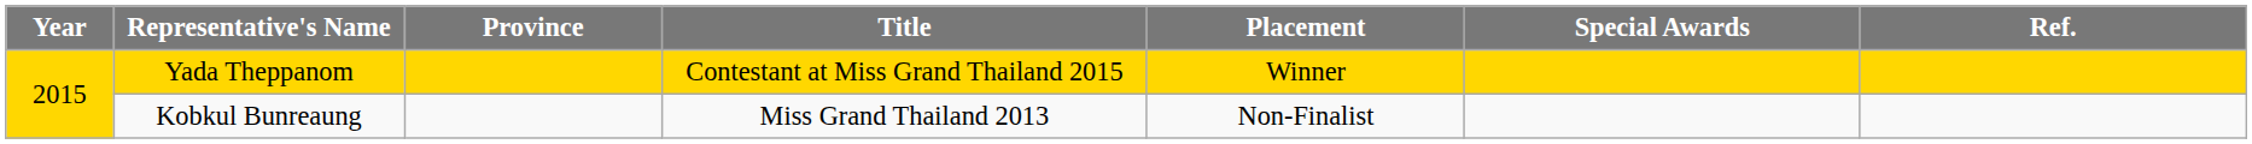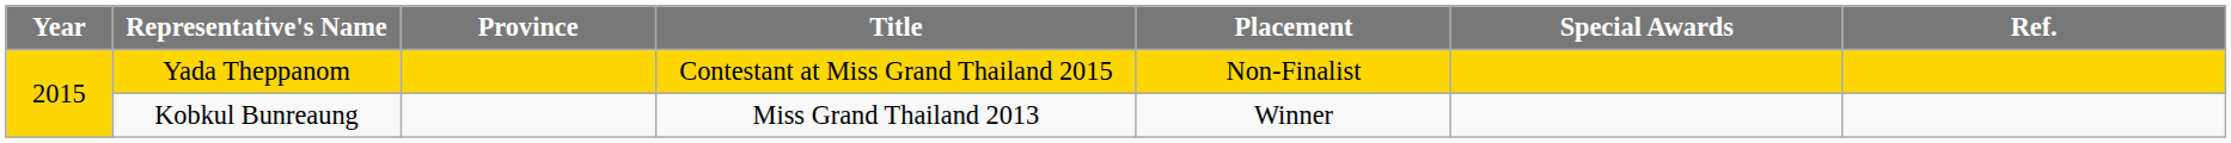 <table class="wikitable" style="font-size: 95%; text-align:center; width: 100%">
 <tr>
 <th width="60" style="background-color:#787878;color:#FFFFFF;">Year</th>
 <th width="170" style="background-color:#787878;color:#FFFFFF;">Representative's Name</th>
 <th width="160" style="background-color:#787878;color:#FFFFFF;">Province</th>
 <th width="320" style="background-color:#787878;color:#FFFFFF;">Title</th>
 <th width="200" style="background-color:#787878;color:#FFFFFF;">Placement</th>
 <th width="260" style="background-color:#787878;color:#FFFFFF;">Special Awards</th>
 <th width="260" style="background-color:#787878;color:#FFFFFF;">Ref.</th>
 </tr>
 <tr style="background-color:gold; ">
 <td rowspan="2">2015</td>
 <td>Yada Theppanom</td>
 <td></td>
 <td>Contestant at Miss Grand Thailand 2015</td>
-<td>Winner</td>
+<td>Non-Finalist</td>
 <td></td>
 <td></td>
 </tr>
 <tr>
 <td>Kobkul Bunreaung</td>
 <td></td>
 <td>Miss Grand Thailand 2013</td>
-<td>Non-Finalist</td>
+<td>Winner</td>
 <td style="background:;"></td>
 <td></td>
 </tr>
 </table>
